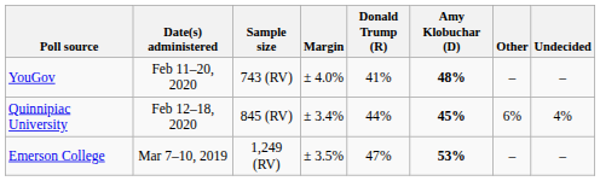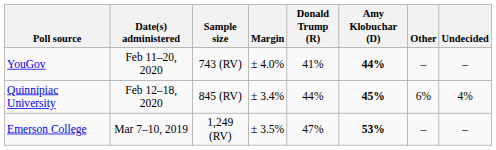 <table class="wikitable" style="font-size:90%;text-align:center;">
 <tr valign=bottom style="font-size:90%;">
 <th>Poll source</th>
 <th>Date(s)<br>administered</th>
 <th>Sample<br>size</th>
 <th>Margin<br></th>
 <th>Donald<br>Trump (R)</th>
 <th>Amy<br>Klobuchar (D)</th>
 <th>Other</th>
 <th>Undecided</th>
 </tr>
 <tr>
 <td style="text-align:left;"><a href='#'>YouGov</a></td>
 <td>Feb 11–20, 2020</td>
 <td>743 (RV)</td>
 <td>± 4.0%</td>
 <td>41%</td>
-<td><strong>48%</strong></td>
+<td><strong>44%</strong></td>
 <td>–</td>
 <td>–</td>
 </tr>
 <tr>
 <td style="text-align:left;"><a href='#'>Quinnipiac University</a></td>
 <td>Feb 12–18, 2020</td>
 <td>845 (RV)</td>
 <td>± 3.4%</td>
 <td>44%</td>
 <td><strong>45%</strong></td>
 <td>6%</td>
 <td>4%</td>
 </tr>
 <tr>
 <td style="text-align:left;"><a href='#'>Emerson College</a></td>
 <td>Mar 7–10, 2019</td>
 <td>1,249 (RV)</td>
 <td>± 3.5%</td>
 <td>47%</td>
 <td><strong>53%</strong></td>
 <td>–</td>
 <td>–</td>
 </tr>
 </table>
